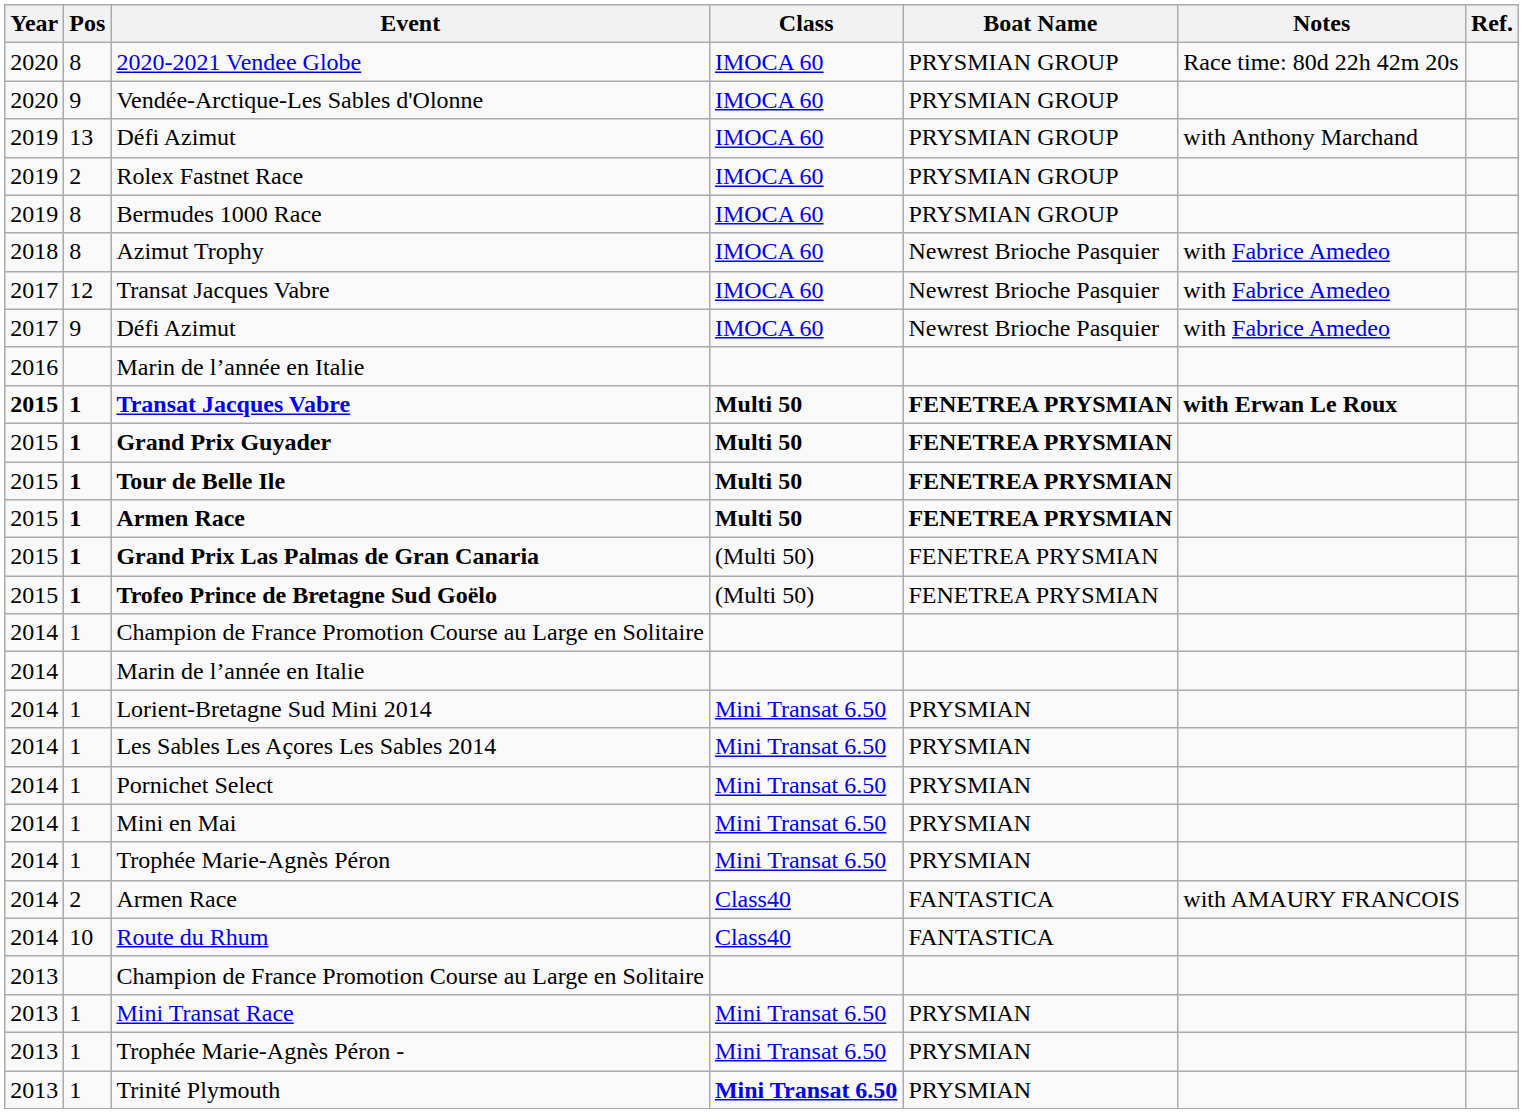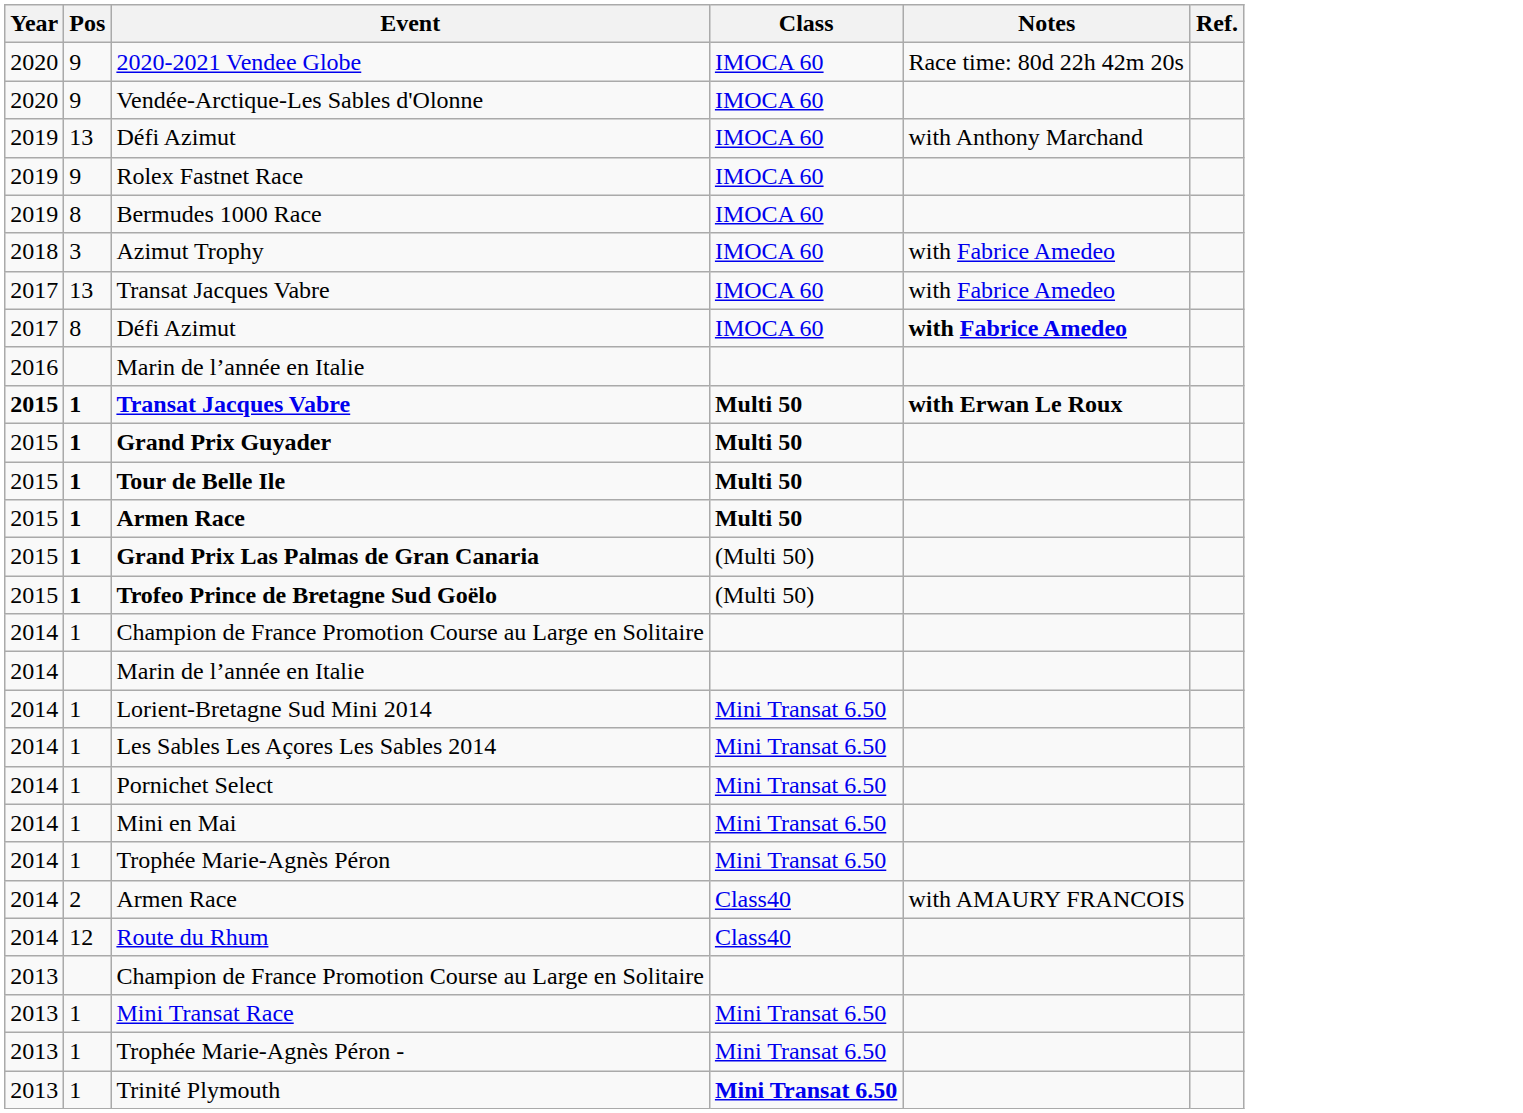 <table class="wikitable sortable">
 <tr>
 <th>Year</th>
 <th>Pos</th>
 <th>Event</th>
 <th>Class</th>
-<th>Boat Name</th>
 <th>Notes</th>
 <th>Ref.</th>
 </tr>
 <tr>
 <td>2020</td>
-<td>8</td>
+<td>9</td>
 <td><a href='#'>2020-2021 Vendee Globe</a></td>
 <td><a href='#'>IMOCA 60</a></td>
-<td>PRYSMIAN GROUP</td>
 <td>Race time: 80d 22h 42m 20s</td>
 <td></td>
 </tr>
 <tr>
 <td>2020</td>
 <td>9</td>
 <td>Vendée-Arctique-Les Sables d'Olonne</td>
 <td><a href='#'>IMOCA 60</a></td>
-<td>PRYSMIAN GROUP</td>
 <td></td>
 <td></td>
 </tr>
 <tr>
 <td>2019</td>
 <td>13</td>
 <td>Défi Azimut</td>
 <td><a href='#'>IMOCA 60</a></td>
-<td>PRYSMIAN GROUP</td>
 <td>with Anthony Marchand</td>
 <td></td>
 </tr>
 <tr>
 <td>2019</td>
-<td>2</td>
+<td>9</td>
 <td>Rolex Fastnet Race</td>
 <td><a href='#'>IMOCA 60</a></td>
-<td>PRYSMIAN GROUP</td>
 <td></td>
 <td></td>
 </tr>
 <tr>
 <td>2019</td>
 <td>8</td>
 <td>Bermudes 1000 Race</td>
 <td><a href='#'>IMOCA 60</a></td>
-<td>PRYSMIAN GROUP</td>
 <td></td>
 <td></td>
 </tr>
 <tr>
 <td>2018</td>
-<td>8</td>
+<td>3</td>
 <td>Azimut Trophy</td>
 <td><a href='#'>IMOCA 60</a></td>
-<td>Newrest Brioche Pasquier</td>
 <td>with <a href='#'>Fabrice Amedeo</a></td>
 <td></td>
 </tr>
 <tr>
 <td>2017</td>
-<td>12</td>
+<td>13</td>
 <td>Transat Jacques Vabre</td>
 <td><a href='#'>IMOCA 60</a></td>
-<td>Newrest Brioche Pasquier</td>
 <td>with <a href='#'>Fabrice Amedeo</a></td>
 <td></td>
 </tr>
 <tr>
 <td>2017</td>
-<td>9</td>
+<td>8</td>
 <td>Défi Azimut</td>
 <td><a href='#'>IMOCA 60</a></td>
-<td>Newrest Brioche Pasquier</td>
-<td>with <a href='#'>Fabrice Amedeo</a></td>
+<td><strong>with <a href='#'>Fabrice Amedeo</a></strong></td>
 <td></td>
 </tr>
 <tr>
 <td>2016</td>
 <td></td>
 <td>Marin de l’année en Italie</td>
 <td></td>
 <td></td>
 <td></td>
-<td></td>
 </tr>
 <tr>
 <td><strong>2015</strong></td>
 <td><strong>1</strong></td>
 <td><strong><a href='#'>Transat Jacques Vabre</a></strong></td>
 <td><strong>Multi 50</strong></td>
-<td><strong>FENETREA PRYSMIAN</strong></td>
 <td><strong>with Erwan Le Roux</strong></td>
 <td></td>
 </tr>
 <tr>
 <td>2015</td>
 <td><strong>1</strong></td>
 <td><strong>Grand Prix Guyader</strong></td>
 <td><strong>Multi 50</strong></td>
-<td><strong>FENETREA PRYSMIAN</strong></td>
 <td></td>
 <td></td>
 </tr>
 <tr>
 <td>2015</td>
 <td><strong>1</strong></td>
 <td><strong>Tour de Belle Ile</strong></td>
 <td><strong>Multi 50</strong></td>
-<td><strong>FENETREA PRYSMIAN</strong></td>
 <td></td>
 <td></td>
 </tr>
 <tr>
 <td>2015</td>
 <td><strong>1</strong></td>
 <td><strong>Armen Race</strong></td>
 <td><strong>Multi 50</strong></td>
-<td><strong>FENETREA PRYSMIAN</strong></td>
 <td></td>
 <td></td>
 </tr>
 <tr>
 <td>2015</td>
 <td><strong>1</strong></td>
 <td><strong>Grand Prix Las Palmas de Gran Canaria</strong></td>
 <td>(Multi 50)</td>
-<td>FENETREA PRYSMIAN</td>
 <td></td>
 <td></td>
 </tr>
 <tr>
 <td>2015</td>
 <td><strong>1</strong></td>
 <td><strong>Trofeo Prince de Bretagne Sud Goëlo</strong></td>
 <td>(Multi 50)</td>
-<td>FENETREA PRYSMIAN</td>
 <td></td>
 <td></td>
 </tr>
 <tr>
 <td>2014</td>
 <td>1</td>
 <td>Champion de France Promotion Course au Large en Solitaire</td>
-<td></td>
 <td></td>
 <td></td>
 <td></td>
 </tr>
 <tr>
 <td>2014</td>
 <td></td>
 <td>Marin de l’année en Italie</td>
 <td></td>
 <td></td>
 <td></td>
-<td></td>
 </tr>
 <tr>
 <td>2014</td>
 <td>1</td>
 <td>Lorient-Bretagne Sud Mini 2014</td>
 <td><a href='#'>Mini Transat 6.50</a></td>
-<td>PRYSMIAN</td>
 <td></td>
 <td></td>
 </tr>
 <tr>
 <td>2014</td>
 <td>1</td>
 <td>Les Sables Les Açores Les Sables 2014</td>
 <td><a href='#'>Mini Transat 6.50</a></td>
-<td>PRYSMIAN</td>
 <td></td>
 <td></td>
 </tr>
 <tr>
 <td>2014</td>
 <td>1</td>
 <td>Pornichet Select</td>
 <td><a href='#'>Mini Transat 6.50</a></td>
-<td>PRYSMIAN</td>
 <td></td>
 <td></td>
 </tr>
 <tr>
 <td>2014</td>
 <td>1</td>
 <td>Mini en Mai</td>
 <td><a href='#'>Mini Transat 6.50</a></td>
-<td>PRYSMIAN</td>
 <td></td>
 <td></td>
 </tr>
 <tr>
 <td>2014</td>
 <td>1</td>
 <td>Trophée Marie-Agnès Péron</td>
 <td><a href='#'>Mini Transat 6.50</a></td>
-<td>PRYSMIAN</td>
 <td></td>
 <td></td>
 </tr>
 <tr>
 <td>2014</td>
 <td>2</td>
 <td>Armen Race</td>
 <td><a href='#'>Class40</a></td>
-<td>FANTASTICA</td>
 <td>with AMAURY FRANCOIS</td>
 <td></td>
 </tr>
 <tr>
 <td>2014</td>
-<td>10</td>
+<td>12</td>
 <td><a href='#'>Route du Rhum</a></td>
 <td><a href='#'>Class40</a></td>
-<td>FANTASTICA</td>
 <td></td>
 <td></td>
 </tr>
 <tr>
 <td>2013</td>
 <td></td>
 <td>Champion de France Promotion Course au Large en Solitaire</td>
 <td></td>
 <td></td>
 <td></td>
-<td></td>
 </tr>
 <tr>
 <td>2013</td>
 <td>1</td>
 <td><a href='#'>Mini Transat Race</a></td>
 <td><a href='#'>Mini Transat 6.50</a></td>
-<td>PRYSMIAN</td>
 <td></td>
 <td></td>
 </tr>
 <tr>
 <td>2013</td>
 <td>1</td>
 <td>Trophée Marie-Agnès Péron -</td>
 <td><a href='#'>Mini Transat 6.50</a></td>
-<td>PRYSMIAN</td>
 <td></td>
 <td></td>
 </tr>
 <tr>
 <td>2013</td>
 <td>1</td>
 <td>Trinité Plymouth</td>
 <td><strong><a href='#'>Mini Transat 6.50</a></strong></td>
-<td>PRYSMIAN</td>
 <td></td>
 <td></td>
 </tr>
 </table>
